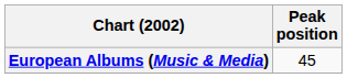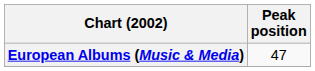 <table class="wikitable sortable plainrowheaders" style="text-align:center">
 <tr>
 <th scope="col">Chart (2002)</th>
 <th scope="col">Peak<br>position</th>
 </tr>
 <tr>
 <th scope="row"><a href='#'>European Albums</a> (<em><a href='#'>Music & Media</a></em>)</th>
-<td>45</td>
+<td>47</td>
 </tr>
 <tr>
 </tr>
 </table>
